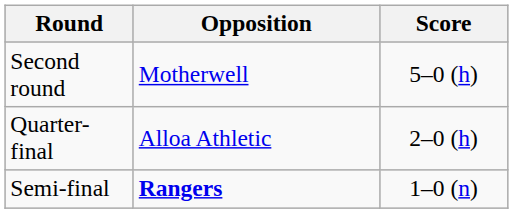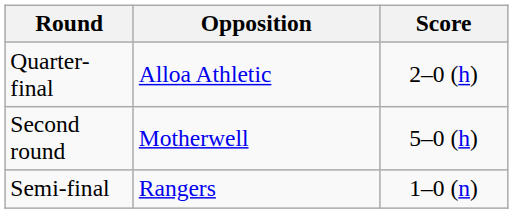 <table class="wikitable" style="text-align:left;margin-left:1em;float:right">
 <tr>
 <th width=80>Round</th>
 <th width=160>Opposition</th>
 <th width=80>Score</th>
 </tr>
 <tr>
+<td>Quarter-final</td>
+<td><a href='#'>Alloa Athletic</a></td>
+<td align=center>2–0 (<a href='#'>h</a>)</td>
+</tr>
+<tr>
 <td>Second round</td>
 <td><a href='#'>Motherwell</a></td>
 <td align=center>5–0 (<a href='#'>h</a>)</td>
 </tr>
 <tr>
-<td>Quarter-final</td>
-<td><a href='#'>Alloa Athletic</a></td>
-<td align=center>2–0 (<a href='#'>h</a>)</td>
-</tr>
-<tr>
 <td>Semi-final</td>
-<td><strong><a href='#'>Rangers</a></strong></td>
+<td><a href='#'>Rangers</a></td>
 <td align=center>1–0 (<a href='#'>n</a>)</td>
 </tr>
 </table>
